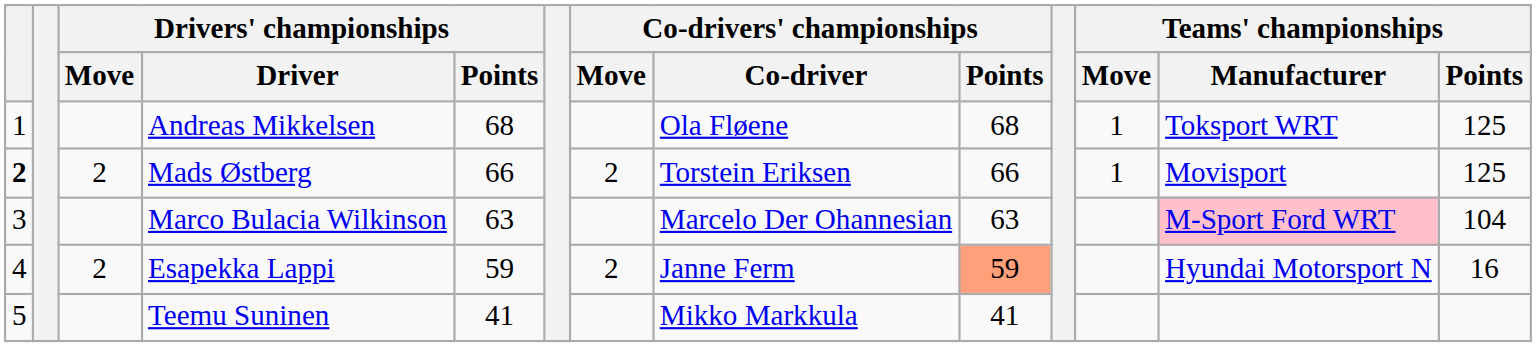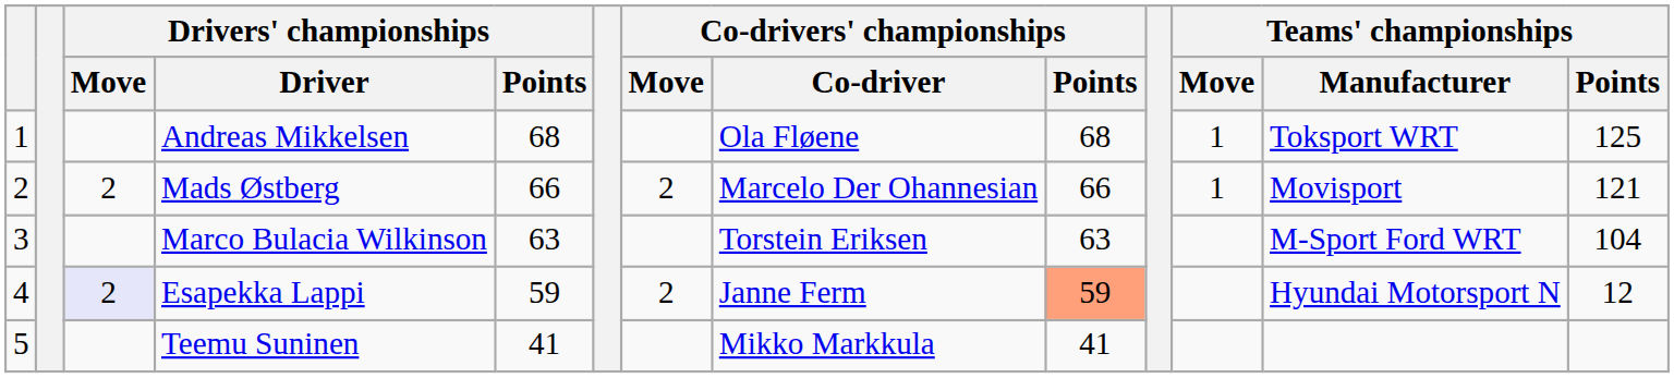 <table class="wikitable" style="font-size:85%;">
 <tr>
 <th rowspan="2"></th>
 <th rowspan="7" style="width:5px;"></th>
 <th colspan="3">Drivers' championships</th>
 <th rowspan="7" style="width:5px;"></th>
 <th colspan="3" nowrap>Co-drivers' championships</th>
 <th rowspan="7" style="width:5px;"></th>
 <th colspan="3" nowrap>Teams' championships</th>
 </tr>
 <tr>
 <th>Move</th>
 <th>Driver</th>
 <th>Points</th>
 <th>Move</th>
 <th>Co-driver</th>
 <th>Points</th>
 <th>Move</th>
 <th>Manufacturer</th>
 <th>Points</th>
 </tr>
 <tr>
 <td align="center">1</td>
 <td align="center"></td>
 <td><a href='#'>Andreas Mikkelsen</a></td>
 <td align="center">68</td>
 <td align="center"></td>
 <td><a href='#'>Ola Fløene</a></td>
 <td align="center">68</td>
 <td align="center"> 1</td>
 <td><a href='#'>Toksport WRT</a></td>
 <td align="center">125</td>
 </tr>
 <tr>
-<td align="center"><strong>2</strong></td>
+<td align="center">2</td>
 <td align="center"> 2</td>
 <td><a href='#'>Mads Østberg</a></td>
 <td align="center">66</td>
 <td align="center"> 2</td>
-<td><a href='#'>Torstein Eriksen</a></td>
+<td><a href='#'>Marcelo Der Ohannesian</a></td>
 <td align="center">66</td>
 <td align="center"> 1</td>
 <td><a href='#'>Movisport</a></td>
-<td align="center">125</td>
+<td align="center">121</td>
 </tr>
 <tr>
 <td align="center">3</td>
 <td align="center"></td>
 <td><a href='#'>Marco Bulacia Wilkinson</a></td>
 <td align="center">63</td>
 <td align="center"></td>
-<td><a href='#'>Marcelo Der Ohannesian</a></td>
+<td><a href='#'>Torstein Eriksen</a></td>
 <td align="center">63</td>
 <td align="center"></td>
-<td style="background: pink;"><a href='#'>M-Sport Ford WRT</a></td>
+<td><a href='#'>M-Sport Ford WRT</a></td>
 <td align="center">104</td>
 </tr>
 <tr>
 <td align="center">4</td>
-<td align="center"> 2</td>
+<td align="center" style="background: lavender;"> 2</td>
 <td><a href='#'>Esapekka Lappi</a></td>
 <td align="center">59</td>
 <td align="center"> 2</td>
 <td><a href='#'>Janne Ferm</a></td>
 <td align="center" style="background: lightsalmon;">59</td>
 <td align="center"></td>
 <td><a href='#'>Hyundai Motorsport N</a></td>
-<td align="center">16</td>
+<td align="center">12</td>
 </tr>
 <tr>
 <td align="center">5</td>
 <td align="center"></td>
 <td><a href='#'>Teemu Suninen</a></td>
 <td align="center">41</td>
 <td align="center"></td>
 <td><a href='#'>Mikko Markkula</a></td>
 <td align="center">41</td>
 <td></td>
 <td></td>
 <td></td>
 </tr>
 </table>
